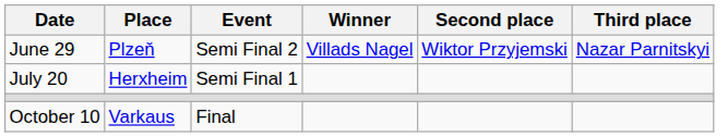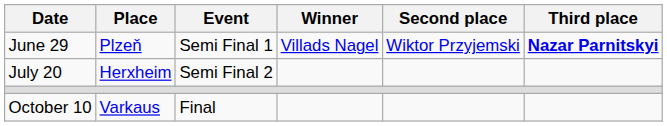 <table class=wikitable style="font-size:14px">
 <tr>
 <th>Date</th>
 <th>Place</th>
 <th>Event</th>
 <th>Winner</th>
 <th>Second place</th>
 <th>Third place</th>
 </tr>
 <tr>
 <td>June 29</td>
 <td> <a href='#'>Plzeň</a></td>
-<td>Semi Final 2</td>
+<td>Semi Final 1</td>
 <td> <a href='#'>Villads Nagel</a></td>
 <td> <a href='#'>Wiktor Przyjemski</a></td>
-<td> <a href='#'>Nazar Parnitskyi</a></td>
+<td><strong> <a href='#'>Nazar Parnitskyi</a></strong></td>
 </tr>
 <tr>
 <td>July 20</td>
 <td> <a href='#'>Herxheim</a></td>
-<td>Semi Final 1</td>
+<td>Semi Final 2</td>
 <td></td>
 <td></td>
 <td></td>
 </tr>
 <tr bgcolor=#DDDDDD>
 <td colspan=7></td>
 </tr>
 <tr>
 <td>October 10</td>
 <td> <a href='#'>Varkaus</a></td>
 <td>Final</td>
 <td></td>
 <td></td>
 <td></td>
 </tr>
 </table>
